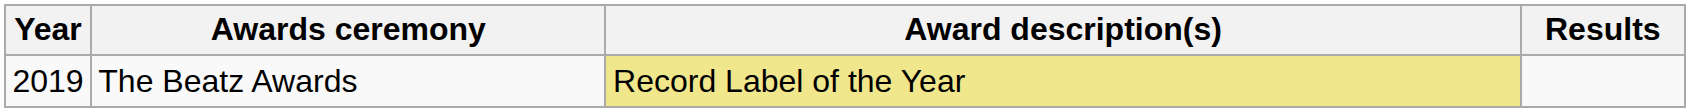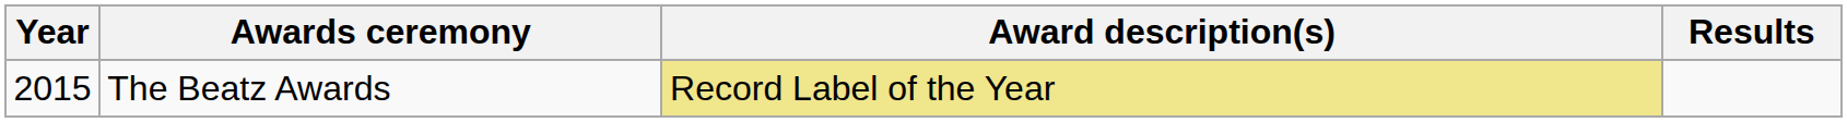 <table class="wikitable">
 <tr>
 <th>Year</th>
 <th width="250">Awards ceremony</th>
 <th width="450">Award description(s)</th>
 <th width="75">Results</th>
 </tr>
 <tr>
-<td>2019</td>
+<td>2015</td>
 <td>The Beatz Awards</td>
 <td style="background: khaki;">Record Label of the Year</td>
 <td></td>
 </tr>
 </table>
